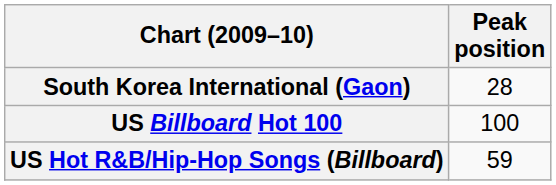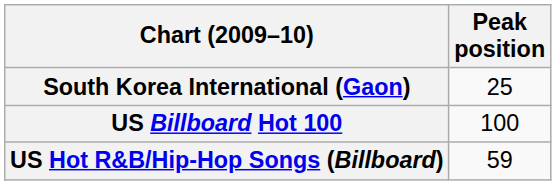 <table class="wikitable sortable plainrowheaders" style="text-align:center;">
 <tr>
 <th scope="col">Chart (2009–10)</th>
 <th scope="col">Peak<br>position</th>
 </tr>
 <tr>
 <th scope="row">South Korea International (<a href='#'>Gaon</a>)</th>
-<td style="text-align:center;">28</td>
+<td style="text-align:center;">25</td>
 </tr>
 <tr>
 <th scope="row">US <em><a href='#'>Billboard</a></em>  <a href='#'>Hot 100</a></th>
 <td style="text-align:center;">100</td>
 </tr>
 <tr>
 <th scope="row">US <a href='#'>Hot R&B/Hip-Hop Songs</a>  (<em>Billboard</em>)</th>
 <td style="text-align:center;">59</td>
 </tr>
 </table>
